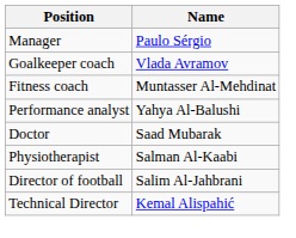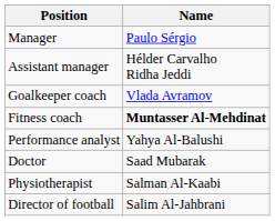 <table class="wikitable">
 <tr>
 <th>Position</th>
 <th>Name</th>
 </tr>
 <tr>
 <td>Manager</td>
 <td> <a href='#'>Paulo Sérgio</a></td>
 </tr>
 <tr>
+<td>Assistant manager</td>
+<td> Hélder Carvalho <br>  Ridha Jeddi</td>
+</tr>
+<tr>
 <td>Goalkeeper coach</td>
 <td> <a href='#'>Vlada Avramov</a></td>
 </tr>
 <tr>
 <td>Fitness coach</td>
-<td> Muntasser Al-Mehdinat</td>
+<td><strong> Muntasser Al-Mehdinat</strong></td>
 </tr>
 <tr>
 <td>Performance analyst</td>
 <td> Yahya Al-Balushi</td>
 </tr>
 <tr>
 <td>Doctor</td>
 <td> Saad Mubarak</td>
 </tr>
 <tr>
 <td>Physiotherapist</td>
 <td> Salman Al-Kaabi</td>
 </tr>
 <tr>
 <td>Director of football</td>
 <td> Salim Al-Jahbrani</td>
 </tr>
-<tr>
-<td>Technical Director</td>
-<td> <a href='#'>Kemal Alispahić</a></td>
-</tr>
 </table>
